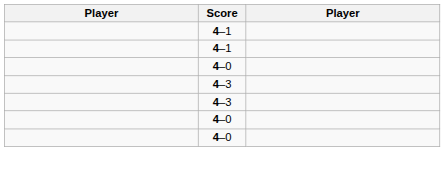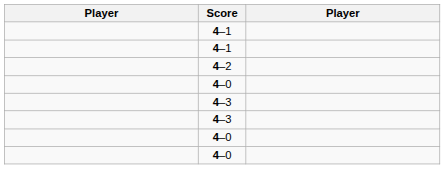 <table class="wikitable ">
 <tr>
 <th width=270>Player</th>
 <th width=60>Score</th>
 <th width=270>Player</th>
 </tr>
 <tr>
 <td><strong></strong></td>
 <td align="center"><strong>4</strong>–1</td>
 <td></td>
 </tr>
 <tr>
 <td><strong></strong></td>
 <td align="center"><strong>4</strong>–1</td>
+<td></td>
+</tr>
+<tr>
+<td><strong></strong></td>
+<td align="center"><strong>4</strong>–2</td>
 <td></td>
 </tr>
 <tr>
 <td><strong></strong></td>
 <td align="center"><strong>4</strong>–0</td>
 <td></td>
 </tr>
 <tr>
 <td><strong></strong></td>
 <td align="center"><strong>4</strong>–3</td>
 <td></td>
 </tr>
 <tr>
 <td><strong></strong></td>
 <td align="center"><strong>4</strong>–3</td>
 <td></td>
 </tr>
 <tr>
 <td><strong></strong></td>
 <td align="center"><strong>4</strong>–0</td>
 <td></td>
 </tr>
 <tr>
 <td><strong></strong></td>
 <td align="center"><strong>4</strong>–0</td>
 <td></td>
 </tr>
 </table>
